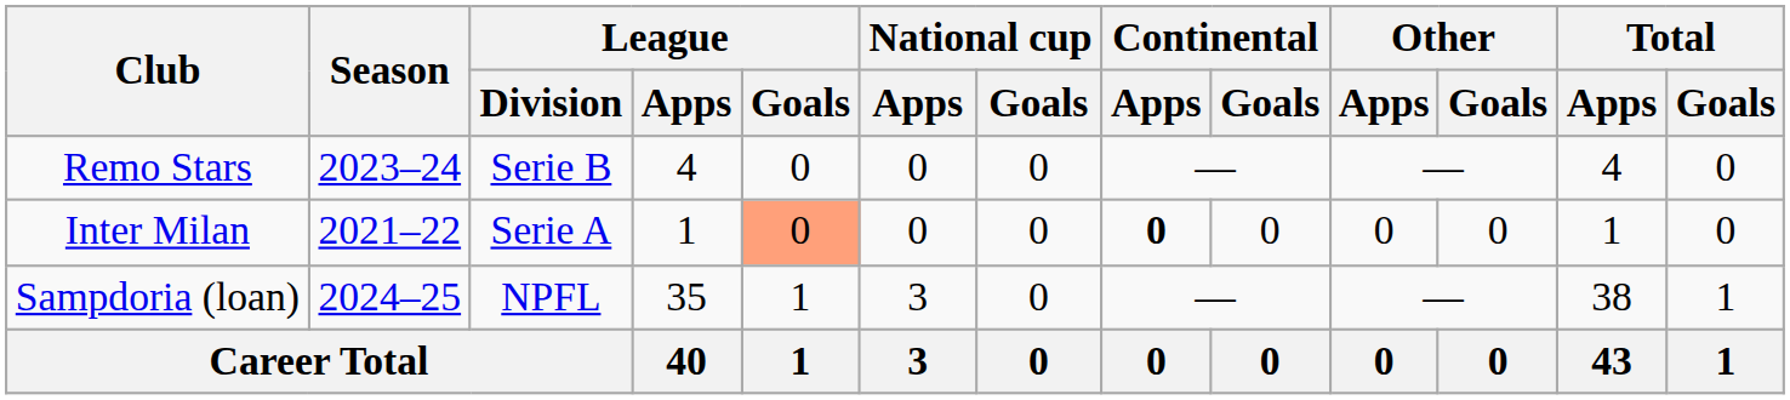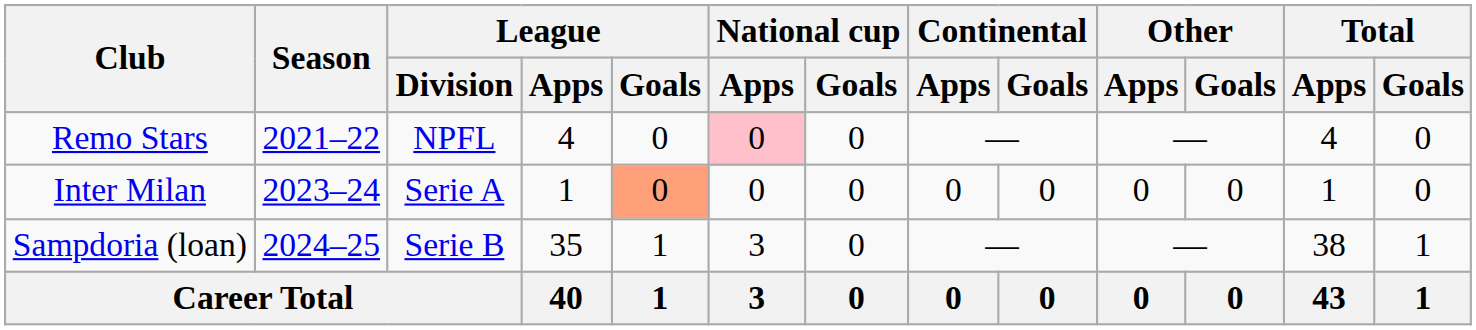 <table class="wikitable" style="text-align: center;">
 <tr>
 <th rowspan="2">Club</th>
 <th rowspan="2">Season</th>
 <th colspan="3">League</th>
 <th colspan="2">National cup</th>
 <th colspan="2">Continental</th>
 <th colspan="2">Other</th>
 <th colspan="2">Total</th>
 </tr>
 <tr>
 <th>Division</th>
 <th>Apps</th>
 <th>Goals</th>
 <th>Apps</th>
 <th>Goals</th>
 <th>Apps</th>
 <th>Goals</th>
 <th>Apps</th>
 <th>Goals</th>
 <th>Apps</th>
 <th>Goals</th>
 </tr>
 <tr>
 <td><a href='#'>Remo Stars</a></td>
-<td><a href='#'>2023–24</a></td>
-<td><a href='#'>Serie B</a></td>
+<td><a href='#'>2021–22</a></td>
+<td><a href='#'>NPFL</a></td>
 <td>4</td>
 <td>0</td>
-<td>0</td>
+<td style="background: pink;">0</td>
 <td>0</td>
 <td colspan="2">—</td>
 <td colspan="2">—</td>
 <td>4</td>
 <td>0</td>
 </tr>
 <tr>
 <td><a href='#'>Inter Milan</a></td>
-<td><a href='#'>2021–22</a></td>
+<td><a href='#'>2023–24</a></td>
 <td><a href='#'>Serie A</a></td>
 <td>1</td>
 <td style="background: lightsalmon;">0</td>
 <td>0</td>
 <td>0</td>
-<td><strong>0</strong></td>
+<td>0</td>
 <td>0</td>
 <td>0</td>
 <td>0</td>
 <td>1</td>
 <td>0</td>
 </tr>
 <tr>
 <td><a href='#'>Sampdoria</a> (loan)</td>
 <td><a href='#'>2024–25</a></td>
-<td><a href='#'>NPFL</a></td>
+<td><a href='#'>Serie B</a></td>
 <td>35</td>
 <td>1</td>
 <td>3</td>
 <td>0</td>
 <td colspan="2">—</td>
 <td colspan="2">—</td>
 <td>38</td>
 <td>1</td>
 </tr>
 <tr>
 <th colspan="3">Career Total</th>
 <th>40</th>
 <th>1</th>
 <th>3</th>
 <th>0</th>
 <th>0</th>
 <th>0</th>
 <th>0</th>
 <th>0</th>
 <th>43</th>
 <th>1</th>
 </tr>
 </table>
